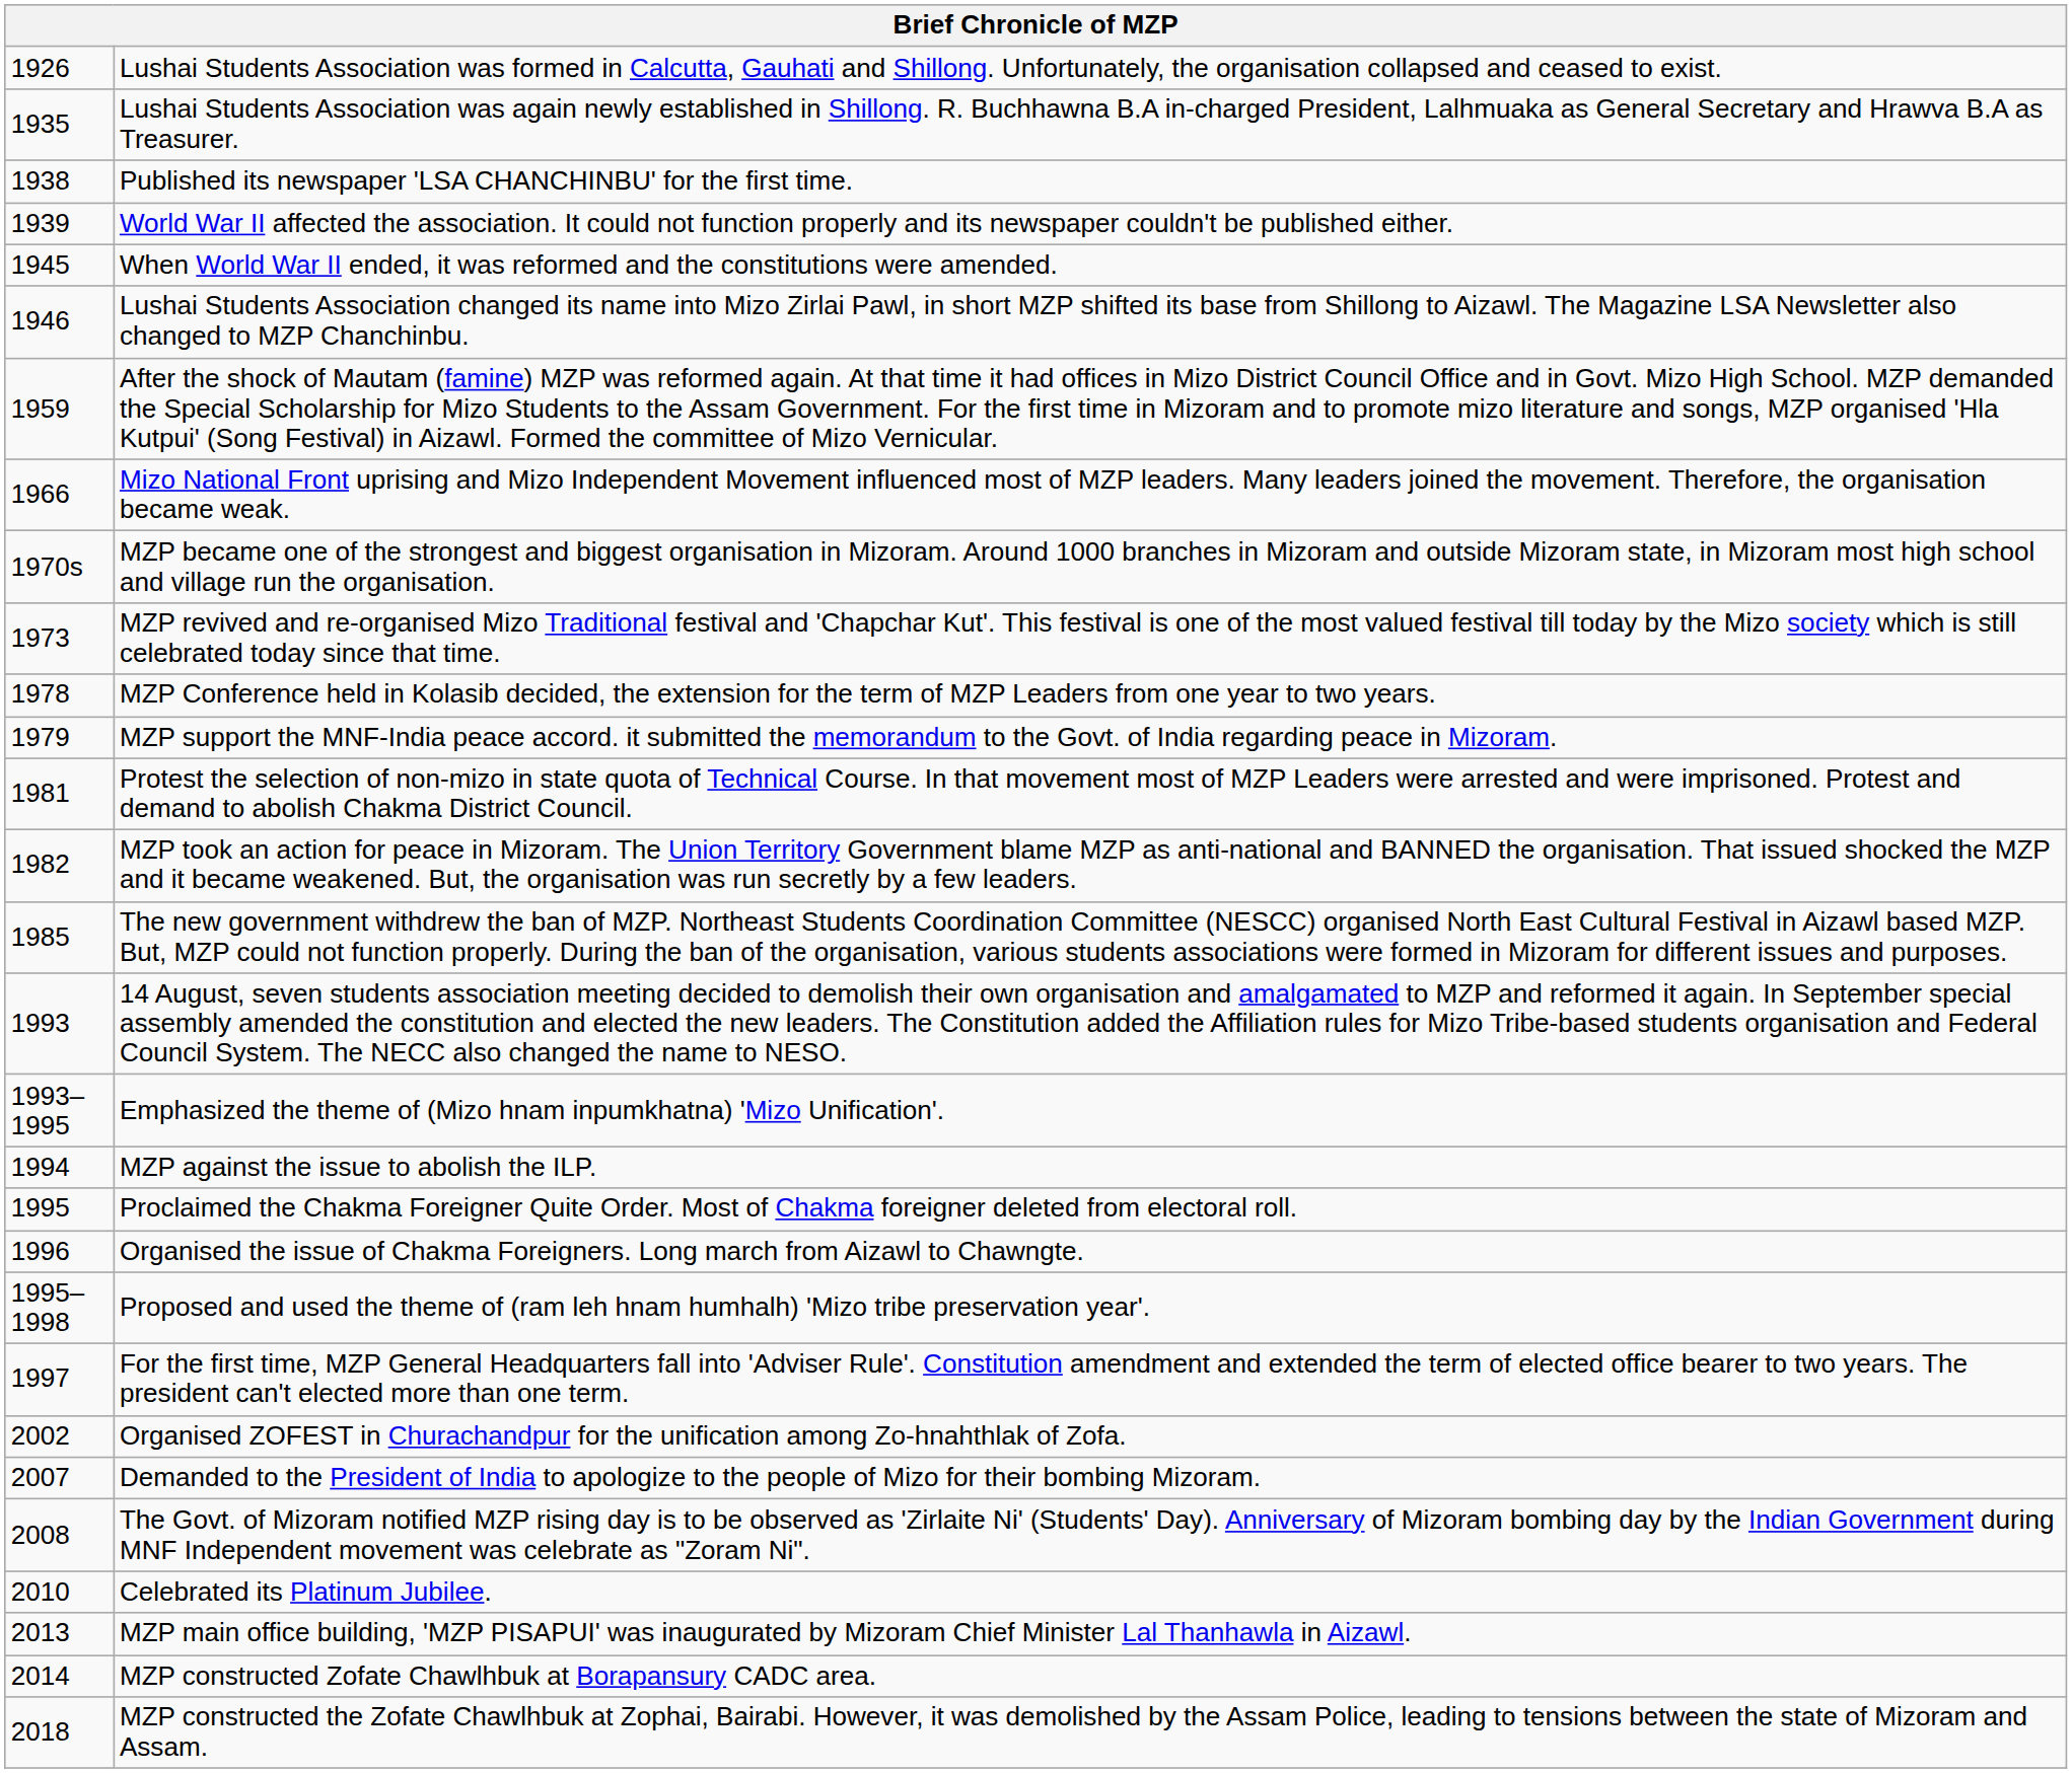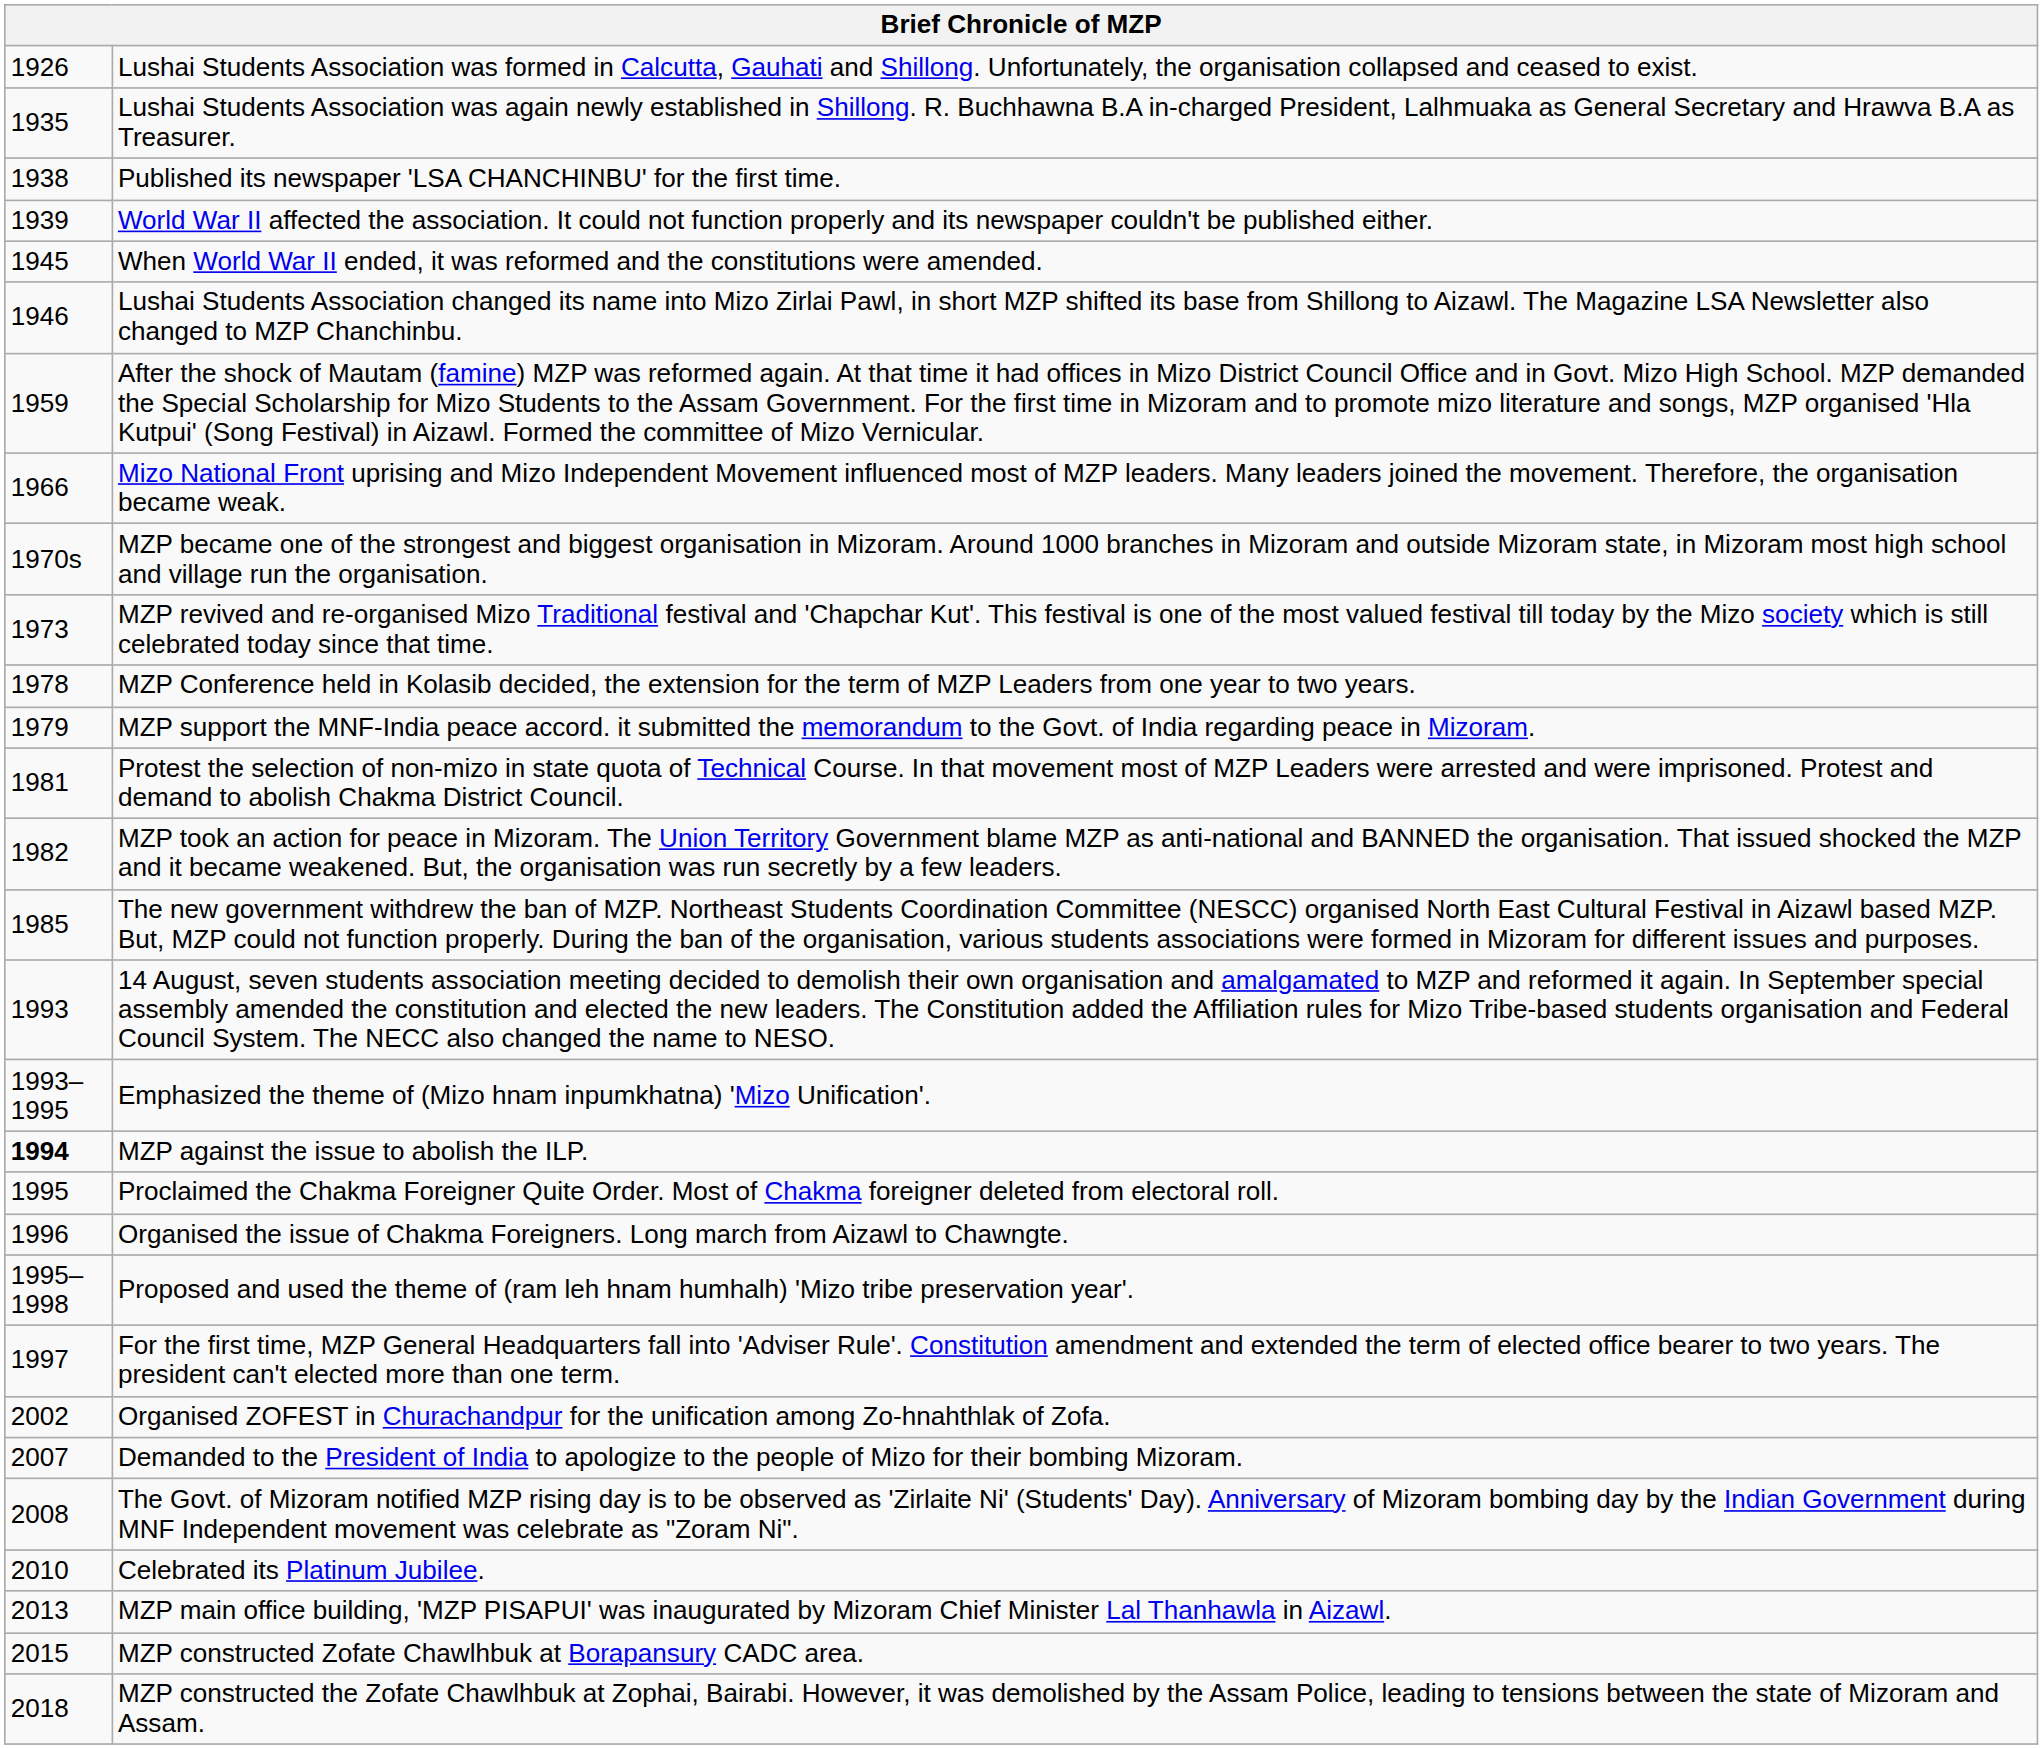 <table class="wikitable">
 <tr>
 <th colspan="6">Brief Chronicle of MZP</th>
 </tr>
 <tr>
 <td>1926</td>
 <td>Lushai Students Association was formed in <a href='#'>Calcutta</a>, <a href='#'>Gauhati</a> and <a href='#'>Shillong</a>. Unfortunately, the organisation collapsed and ceased to exist.</td>
 </tr>
 <tr>
 <td>1935</td>
 <td>Lushai Students Association was again newly established in <a href='#'>Shillong</a>. R. Buchhawna B.A in-charged President, Lalhmuaka as General Secretary and Hrawva B.A as Treasurer.</td>
 </tr>
 <tr>
 <td>1938</td>
 <td>Published its newspaper 'LSA CHANCHINBU' for the first time.</td>
 </tr>
 <tr>
 <td>1939</td>
 <td><a href='#'>World War II</a> affected the association. It could not function properly and its newspaper couldn't be published either.</td>
 </tr>
 <tr>
 <td>1945</td>
 <td>When <a href='#'>World War II</a> ended, it was reformed and the constitutions were amended.</td>
 </tr>
 <tr>
 <td>1946</td>
 <td>Lushai Students Association changed its name into Mizo Zirlai Pawl, in short MZP shifted its base from Shillong to Aizawl. The Magazine LSA Newsletter also changed to MZP Chanchinbu.</td>
 </tr>
 <tr>
 <td>1959</td>
 <td>After the shock of Mautam (<a href='#'>famine</a>) MZP was reformed again. At that time it had offices in Mizo District Council Office and in Govt. Mizo High School. MZP demanded the Special Scholarship for Mizo Students to the Assam Government. For the first time in Mizoram and to promote mizo literature and songs, MZP organised 'Hla Kutpui' (Song Festival) in Aizawl. Formed the committee of Mizo Vernicular.</td>
 </tr>
 <tr>
 <td>1966</td>
 <td><a href='#'>Mizo National Front</a> uprising and Mizo Independent Movement influenced most of MZP leaders. Many leaders joined the movement. Therefore, the organisation became weak.</td>
 </tr>
 <tr>
 <td>1970s</td>
 <td>MZP became one of the strongest and biggest organisation in Mizoram. Around 1000 branches in Mizoram and outside Mizoram state, in Mizoram most high school and village run the organisation.</td>
 </tr>
 <tr>
 <td>1973</td>
 <td>MZP revived and re-organised Mizo <a href='#'>Traditional</a> festival and 'Chapchar Kut'. This festival is one of the most valued festival till today by the Mizo <a href='#'>society</a> which is still celebrated today since that time.</td>
 </tr>
 <tr>
 <td>1978</td>
 <td>MZP Conference held in Kolasib decided, the extension for the term of MZP Leaders from one year to two years.</td>
 </tr>
 <tr>
 <td>1979</td>
 <td>MZP support the MNF-India peace accord. it submitted the <a href='#'>memorandum</a> to the Govt. of India regarding peace in <a href='#'>Mizoram</a>.</td>
 </tr>
 <tr>
 <td>1981</td>
 <td>Protest the selection of non-mizo in state quota of <a href='#'>Technical</a> Course. In that movement most of MZP Leaders were arrested and were imprisoned. Protest and demand to abolish Chakma District Council.</td>
 </tr>
 <tr>
 <td>1982</td>
 <td>MZP took an action for peace in Mizoram. The <a href='#'>Union Territory</a> Government blame MZP as anti-national and BANNED the organisation. That issued shocked the MZP and it became weakened. But, the organisation was run secretly by a few leaders.</td>
 </tr>
 <tr>
 <td>1985</td>
 <td>The new government withdrew the ban of MZP. Northeast Students Coordination Committee  (NESCC) organised North East Cultural Festival in Aizawl based MZP. But, MZP could not function properly. During the ban of the organisation, various students associations were formed in Mizoram for different issues and purposes.</td>
 </tr>
 <tr>
 <td>1993</td>
 <td>14 August, seven students association meeting decided to demolish their own organisation and <a href='#'>amalgamated</a> to MZP and reformed it again. In September special assembly amended the constitution and elected the new leaders. The Constitution added the Affiliation rules for Mizo Tribe-based students organisation and Federal Council System. The NECC also changed the name to NESO.</td>
 </tr>
 <tr>
 <td>1993–1995</td>
 <td>Emphasized the theme of (Mizo hnam inpumkhatna) '<a href='#'>Mizo</a> Unification'.</td>
 </tr>
 <tr>
-<td>1994</td>
+<td><strong>1994</strong></td>
 <td>MZP against the issue to abolish the ILP.</td>
 </tr>
 <tr>
 <td>1995</td>
 <td>Proclaimed the Chakma Foreigner Quite Order. Most of <a href='#'>Chakma</a> foreigner deleted from electoral roll.</td>
 </tr>
 <tr>
 <td>1996</td>
 <td>Organised the issue of Chakma Foreigners. Long march from Aizawl to Chawngte.</td>
 </tr>
 <tr>
 <td>1995–1998</td>
 <td>Proposed and used the theme of (ram leh hnam humhalh) 'Mizo tribe preservation year'.</td>
 </tr>
 <tr>
 <td>1997</td>
 <td>For the first time, MZP General Headquarters fall into 'Adviser Rule'. <a href='#'>Constitution</a> amendment and extended the term of elected office bearer to two years. The president can't elected more than one term.</td>
 </tr>
 <tr>
 <td>2002</td>
 <td>Organised ZOFEST in <a href='#'>Churachandpur</a> for the unification among Zo-hnahthlak of Zofa.</td>
 </tr>
 <tr>
 <td>2007</td>
 <td>Demanded to the <a href='#'>President of India</a> to apologize to the people of Mizo for their bombing Mizoram.</td>
 </tr>
 <tr>
 <td>2008</td>
 <td>The Govt. of Mizoram notified MZP rising day is to be observed as 'Zirlaite Ni' (Students' Day). <a href='#'>Anniversary</a> of Mizoram bombing day by the <a href='#'>Indian Government</a> during MNF Independent movement was celebrate as "Zoram Ni".</td>
 </tr>
 <tr>
 <td>2010</td>
 <td>Celebrated its <a href='#'>Platinum Jubilee</a>.</td>
 </tr>
 <tr>
 <td>2013</td>
 <td>MZP main office building, 'MZP PISAPUI' was inaugurated by Mizoram Chief Minister <a href='#'>Lal Thanhawla</a> in <a href='#'>Aizawl</a>.</td>
 </tr>
 <tr>
-<td>2014</td>
+<td>2015</td>
 <td>MZP constructed Zofate Chawlhbuk at <a href='#'>Borapansury</a> CADC area.</td>
 </tr>
 <tr>
 <td>2018</td>
 <td>MZP constructed the Zofate Chawlhbuk at Zophai, Bairabi. However, it was demolished by the Assam Police, leading to tensions between the state of Mizoram and Assam.</td>
 </tr>
 </table>
